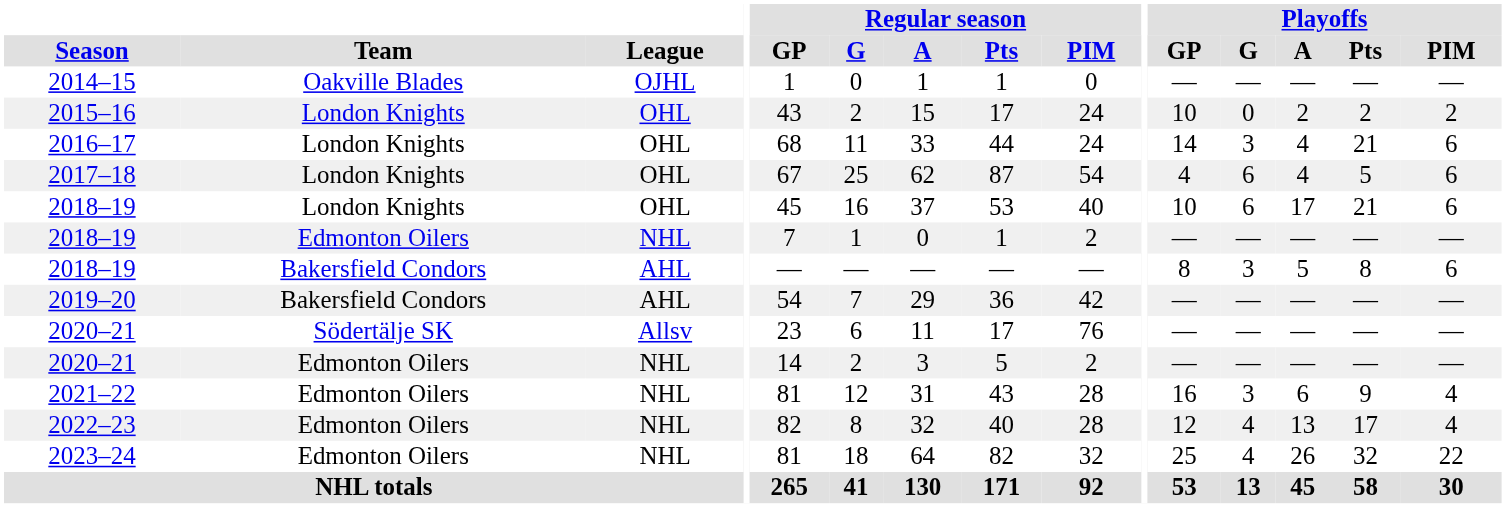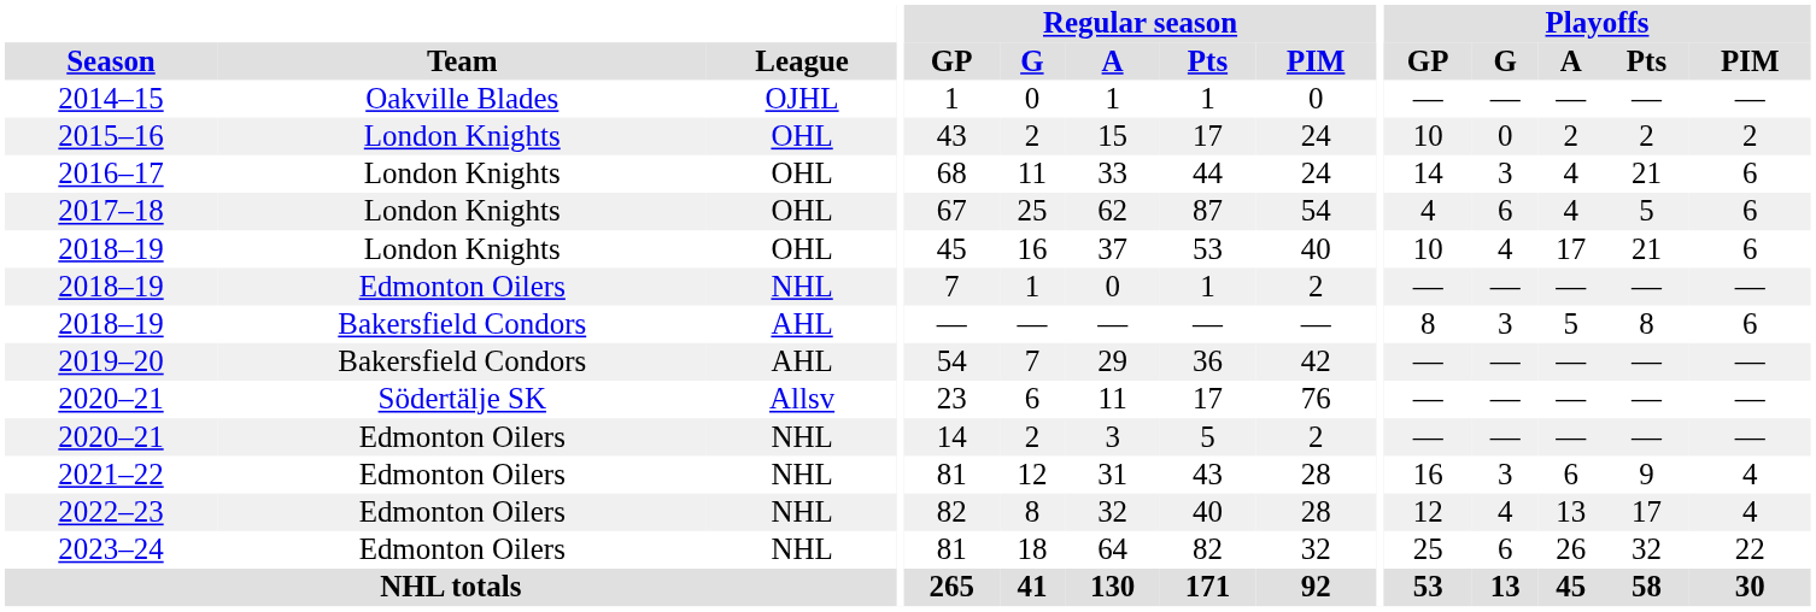 <table border="0" cellpadding="1" cellspacing="0" style="text-align:center; width:60em;">
 <tr bgcolor="#e0e0e0">
 <th colspan="3" bgcolor="#ffffff"></th>
 <th rowspan="99" bgcolor="#ffffff"></th>
 <th colspan="5"><a href='#'>Regular season</a></th>
 <th rowspan="99" bgcolor="#ffffff"></th>
 <th colspan="5"><a href='#'>Playoffs</a></th>
 </tr>
 <tr bgcolor="#e0e0e0">
 <th><a href='#'>Season</a></th>
 <th>Team</th>
 <th>League</th>
 <th>GP</th>
 <th><a href='#'>G</a></th>
 <th><a href='#'>A</a></th>
 <th><a href='#'>Pts</a></th>
 <th><a href='#'>PIM</a></th>
 <th>GP</th>
 <th>G</th>
 <th>A</th>
 <th>Pts</th>
 <th>PIM</th>
 </tr>
 <tr>
 <td><a href='#'>2014–15</a></td>
 <td><a href='#'>Oakville Blades</a></td>
 <td><a href='#'>OJHL</a></td>
 <td>1</td>
 <td>0</td>
 <td>1</td>
 <td>1</td>
 <td>0</td>
 <td>—</td>
 <td>—</td>
 <td>—</td>
 <td>—</td>
 <td>—</td>
 </tr>
 <tr bgcolor="#f0f0f0">
 <td><a href='#'>2015–16</a></td>
 <td><a href='#'>London Knights</a></td>
 <td><a href='#'>OHL</a></td>
 <td>43</td>
 <td>2</td>
 <td>15</td>
 <td>17</td>
 <td>24</td>
 <td>10</td>
 <td>0</td>
 <td>2</td>
 <td>2</td>
 <td>2</td>
 </tr>
 <tr>
 <td><a href='#'>2016–17</a></td>
 <td>London Knights</td>
 <td>OHL</td>
 <td>68</td>
 <td>11</td>
 <td>33</td>
 <td>44</td>
 <td>24</td>
 <td>14</td>
 <td>3</td>
 <td>4</td>
 <td>21</td>
 <td>6</td>
 </tr>
 <tr bgcolor="#f0f0f0">
 <td><a href='#'>2017–18</a></td>
 <td>London Knights</td>
 <td>OHL</td>
 <td>67</td>
 <td>25</td>
 <td>62</td>
 <td>87</td>
 <td>54</td>
 <td>4</td>
 <td>6</td>
 <td>4</td>
 <td>5</td>
 <td>6</td>
 </tr>
 <tr>
 <td><a href='#'>2018–19</a></td>
 <td>London Knights</td>
 <td>OHL</td>
 <td>45</td>
 <td>16</td>
 <td>37</td>
 <td>53</td>
 <td>40</td>
 <td>10</td>
-<td>6</td>
+<td>4</td>
 <td>17</td>
 <td>21</td>
 <td>6</td>
 </tr>
 <tr bgcolor="#f0f0f0">
 <td><a href='#'>2018–19</a></td>
 <td><a href='#'>Edmonton Oilers</a></td>
 <td><a href='#'>NHL</a></td>
 <td>7</td>
 <td>1</td>
 <td>0</td>
 <td>1</td>
 <td>2</td>
 <td>—</td>
 <td>—</td>
 <td>—</td>
 <td>—</td>
 <td>—</td>
 </tr>
 <tr>
 <td><a href='#'>2018–19</a></td>
 <td><a href='#'>Bakersfield Condors</a></td>
 <td><a href='#'>AHL</a></td>
 <td>—</td>
 <td>—</td>
 <td>—</td>
 <td>—</td>
 <td>—</td>
 <td>8</td>
 <td>3</td>
 <td>5</td>
 <td>8</td>
 <td>6</td>
 </tr>
 <tr bgcolor="#f0f0f0">
 <td><a href='#'>2019–20</a></td>
 <td>Bakersfield Condors</td>
 <td>AHL</td>
 <td>54</td>
 <td>7</td>
 <td>29</td>
 <td>36</td>
 <td>42</td>
 <td>—</td>
 <td>—</td>
 <td>—</td>
 <td>—</td>
 <td>—</td>
 </tr>
 <tr>
 <td><a href='#'>2020–21</a></td>
 <td><a href='#'>Södertälje SK</a></td>
 <td><a href='#'>Allsv</a></td>
 <td>23</td>
 <td>6</td>
 <td>11</td>
 <td>17</td>
 <td>76</td>
 <td>—</td>
 <td>—</td>
 <td>—</td>
 <td>—</td>
 <td>—</td>
 </tr>
 <tr bgcolor="#f0f0f0">
 <td><a href='#'>2020–21</a></td>
 <td>Edmonton Oilers</td>
 <td>NHL</td>
 <td>14</td>
 <td>2</td>
 <td>3</td>
 <td>5</td>
 <td>2</td>
 <td>—</td>
 <td>—</td>
 <td>—</td>
 <td>—</td>
 <td>—</td>
 </tr>
 <tr>
 <td><a href='#'>2021–22</a></td>
 <td>Edmonton Oilers</td>
 <td>NHL</td>
 <td>81</td>
 <td>12</td>
 <td>31</td>
 <td>43</td>
 <td>28</td>
 <td>16</td>
 <td>3</td>
 <td>6</td>
 <td>9</td>
 <td>4</td>
 </tr>
 <tr bgcolor="#f0f0f0">
 <td><a href='#'>2022–23</a></td>
 <td>Edmonton Oilers</td>
 <td>NHL</td>
 <td>82</td>
 <td>8</td>
 <td>32</td>
 <td>40</td>
 <td>28</td>
 <td>12</td>
 <td>4</td>
 <td>13</td>
 <td>17</td>
 <td>4</td>
 </tr>
 <tr>
 <td><a href='#'>2023–24</a></td>
 <td>Edmonton Oilers</td>
 <td>NHL</td>
 <td>81</td>
 <td>18</td>
 <td>64</td>
 <td>82</td>
 <td>32</td>
 <td>25</td>
-<td>4</td>
+<td>6</td>
 <td>26</td>
 <td>32</td>
 <td>22</td>
 </tr>
 <tr bgcolor="#e0e0e0">
 <th colspan="3">NHL totals</th>
 <th>265</th>
 <th>41</th>
 <th>130</th>
 <th>171</th>
 <th>92</th>
 <th>53</th>
 <th>13</th>
 <th>45</th>
 <th>58</th>
 <th>30</th>
 </tr>
 </table>
